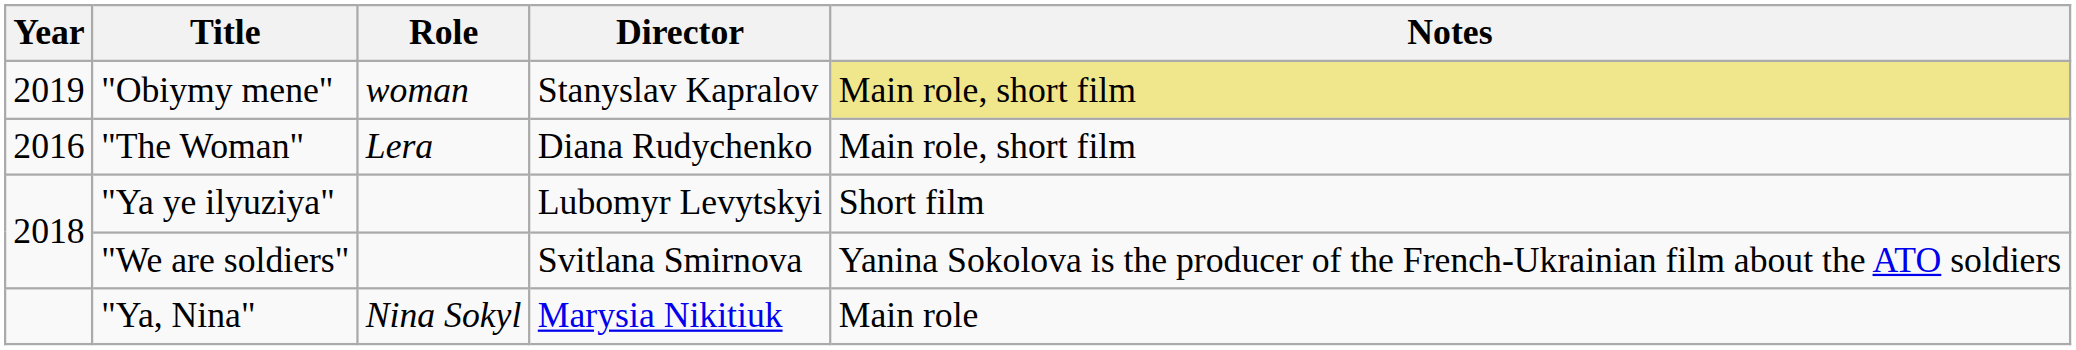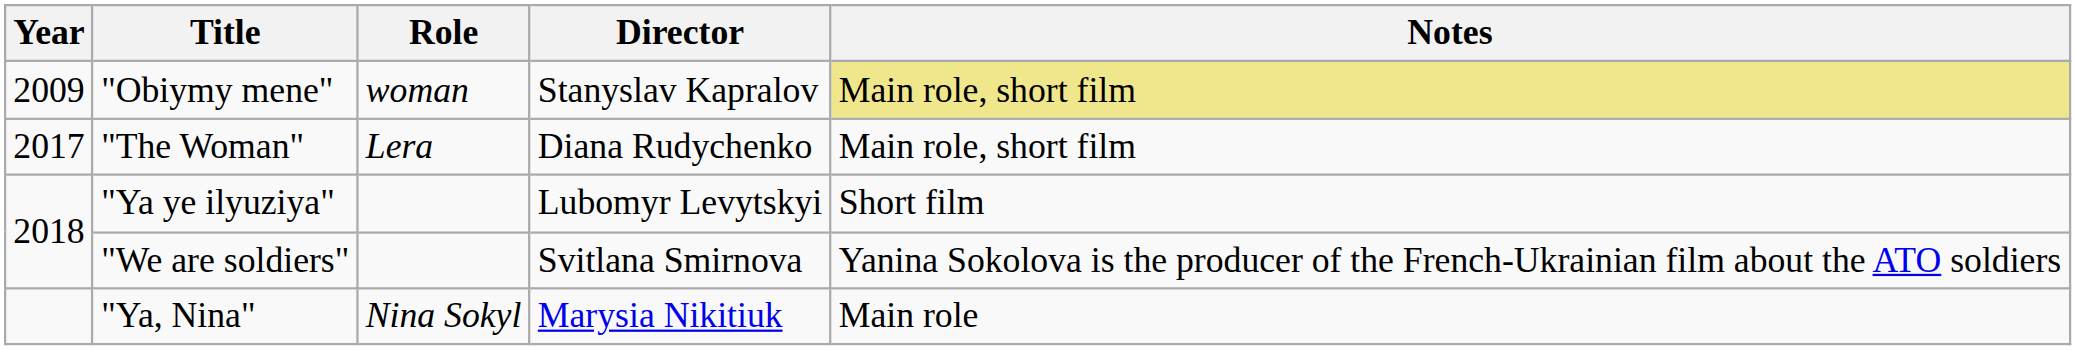 <table class="wikitable">
 <tr>
 <th>Year</th>
 <th>Title</th>
 <th>Role</th>
 <th>Director</th>
 <th>Notes</th>
 </tr>
 <tr>
-<td>2019</td>
+<td>2009</td>
 <td>"Obiymy mene"</td>
 <td><em>woman</em></td>
 <td>Stanyslav Kapralov</td>
 <td style="background: khaki;">Main role, short film</td>
 </tr>
 <tr>
-<td>2016</td>
+<td>2017</td>
 <td>"The Woman"</td>
 <td><em>Lera</em></td>
 <td>Diana Rudychenko</td>
 <td>Main role, short film</td>
 </tr>
 <tr>
 <td rowspan=2>2018</td>
 <td>"Ya ye ilyuziya"</td>
 <td></td>
 <td>Lubomyr Levytskyi</td>
 <td>Short film</td>
 </tr>
 <tr>
 <td>"We are soldiers"</td>
 <td></td>
 <td>Svitlana Smirnova</td>
 <td>Yanina Sokolova is the producer of the French-Ukrainian film about the <a href='#'>ATO</a> soldiers</td>
 </tr>
 <tr>
 <td></td>
 <td>"Ya, Nina"</td>
 <td><em>Nina Sokyl</em></td>
 <td><a href='#'>Marysia Nikitiuk</a></td>
 <td>Main role</td>
 </tr>
 </table>
